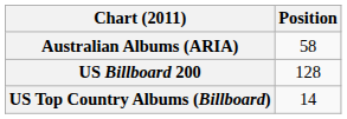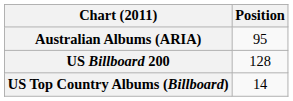 <table class="wikitable sortable plainrowheaders" style="text-align:center">
 <tr>
 <th scope="col">Chart (2011)</th>
 <th scope="col">Position</th>
 </tr>
 <tr>
 <th scope="row">Australian Albums (ARIA)</th>
-<td>58</td>
+<td>95</td>
 </tr>
 <tr>
 <th scope="row">US <em>Billboard</em> 200</th>
 <td>128</td>
 </tr>
 <tr>
 <th scope="row">US Top Country Albums (<em>Billboard</em>)</th>
 <td>14</td>
 </tr>
 </table>
